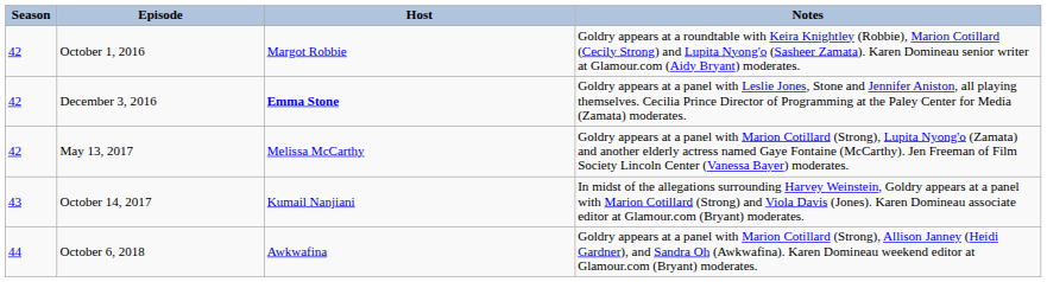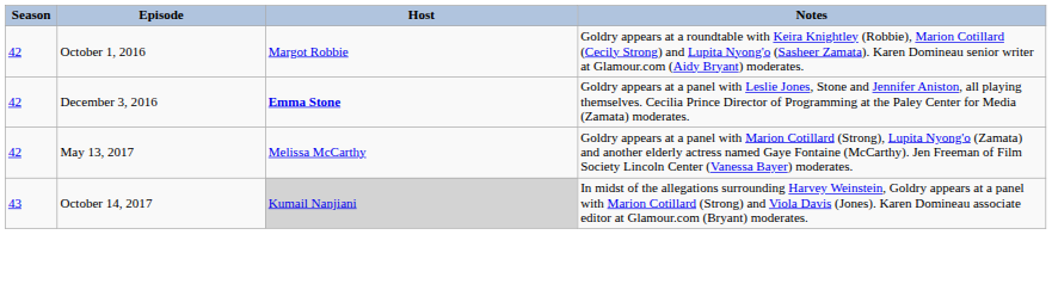 <table class="wikitable" style="width:100%;">
 <tr>
 <th style="background:#B0C4DE;" width="5%">Season</th>
 <th style="background:#B0C4DE;" width="20%">Episode</th>
 <th style="background:#B0C4DE;" width="30%">Host</th>
 <th style="background:#B0C4DE;" width="45%">Notes</th>
 </tr>
 <tr>
 <td><a href='#'>42</a></td>
 <td>October 1, 2016</td>
 <td><a href='#'>Margot Robbie</a></td>
 <td>Goldry appears at a roundtable with <a href='#'>Keira Knightley</a> (Robbie), <a href='#'>Marion Cotillard</a> (<a href='#'>Cecily Strong</a>) and <a href='#'>Lupita Nyong'o</a> (<a href='#'>Sasheer Zamata</a>). Karen Domineau senior writer at Glamour.com (<a href='#'>Aidy Bryant</a>) moderates.</td>
 </tr>
 <tr>
 <td><a href='#'>42</a></td>
 <td>December 3, 2016</td>
 <td><strong><a href='#'>Emma Stone</a></strong></td>
 <td>Goldry appears at a panel with <a href='#'>Leslie Jones</a>, Stone and <a href='#'>Jennifer Aniston</a>, all playing themselves. Cecilia Prince Director of Programming at the Paley Center for Media (Zamata) moderates.</td>
 </tr>
 <tr>
 <td><a href='#'>42</a></td>
 <td>May 13, 2017</td>
 <td><a href='#'>Melissa McCarthy</a></td>
 <td>Goldry appears at a panel with <a href='#'>Marion Cotillard</a> (Strong), <a href='#'>Lupita Nyong'o</a> (Zamata) and another elderly actress named Gaye Fontaine (McCarthy). Jen Freeman of Film Society Lincoln Center (<a href='#'>Vanessa Bayer</a>) moderates.</td>
 </tr>
 <tr>
 <td><a href='#'>43</a></td>
 <td>October 14, 2017</td>
-<td><a href='#'>Kumail Nanjiani</a></td>
+<td style="background: lightgrey;"><a href='#'>Kumail Nanjiani</a></td>
 <td>In midst of the allegations surrounding <a href='#'>Harvey Weinstein</a>, Goldry appears at a panel with <a href='#'>Marion Cotillard</a> (Strong) and <a href='#'>Viola Davis</a> (Jones). Karen Domineau associate editor at Glamour.com (Bryant) moderates.</td>
 </tr>
-<tr>
-<td><a href='#'>44</a></td>
-<td>October 6, 2018</td>
-<td><a href='#'>Awkwafina</a></td>
-<td>Goldry appears at a panel with <a href='#'>Marion Cotillard</a> (Strong), <a href='#'>Allison Janney</a> (<a href='#'>Heidi Gardner</a>), and <a href='#'>Sandra Oh</a> (Awkwafina). Karen Domineau weekend editor at Glamour.com (Bryant) moderates.</td>
-</tr>
 </table>
